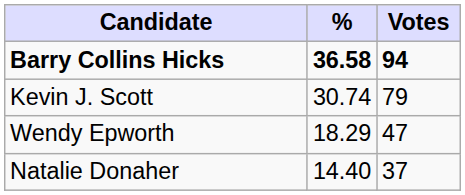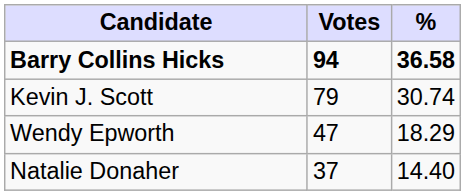 <table class="wikitable">
 <tr>
 <th style="background:#ddf; width:200px;">Candidate</th>
+<th style="background:#ddf; width:50px;">Votes</th>
 <th style="background:#ddf; width:30px;">%</th>
-<th style="background:#ddf; width:50px;">Votes</th>
 </tr>
 <tr>
 <td><strong>Barry Collins Hicks</strong></td>
+<td><strong>94</strong></td>
 <td><strong>36.58</strong></td>
-<td><strong>94</strong></td>
 </tr>
 <tr>
 <td>Kevin J. Scott</td>
+<td>79</td>
 <td>30.74</td>
-<td>79</td>
 </tr>
 <tr>
 <td>Wendy Epworth</td>
+<td>47</td>
 <td>18.29</td>
-<td>47</td>
 </tr>
 <tr>
 <td>Natalie Donaher</td>
+<td>37</td>
 <td>14.40</td>
-<td>37</td>
 </tr>
 </table>
